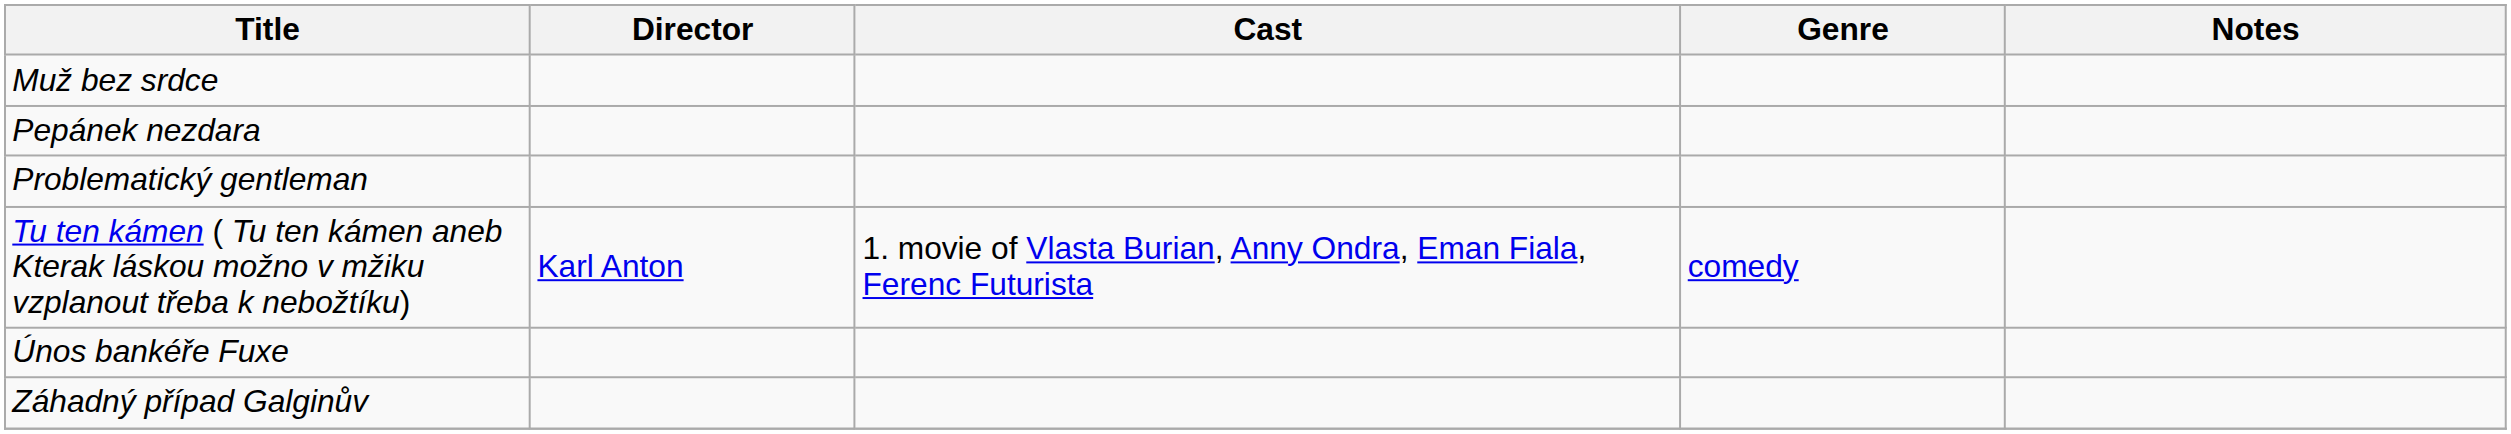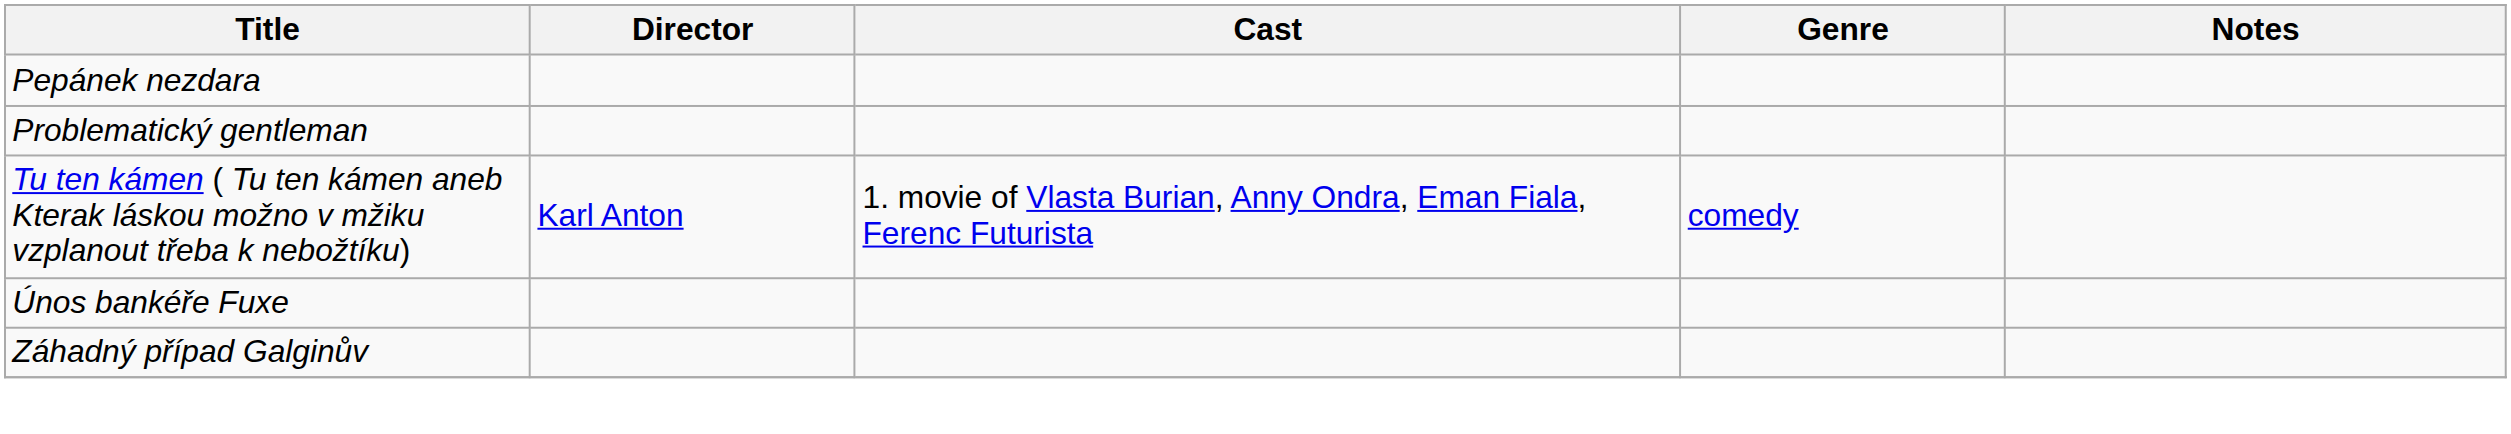 <table class="wikitable" style="width:100%;">
 <tr>
 <th style="width:21%;">Title</th>
 <th style="width:13%;">Director</th>
 <th style="width:33%;">Cast</th>
 <th style="width:13%;">Genre</th>
 <th style="width:20%;">Notes</th>
-</tr>
-<tr>
-<td><em>Muž bez srdce</em></td>
-<td></td>
-<td></td>
-<td></td>
-<td></td>
 </tr>
 <tr>
 <td><em>Pepánek nezdara</em></td>
 <td></td>
 <td></td>
 <td></td>
 <td></td>
 </tr>
 <tr>
 <td><em>Problematický gentleman</em></td>
 <td></td>
 <td></td>
 <td></td>
 <td></td>
 </tr>
 <tr>
 <td><em><a href='#'>Tu ten kámen</a></em> ( <em>Tu ten kámen aneb Kterak láskou možno v mžiku vzplanout třeba k nebožtíku</em>)</td>
 <td><a href='#'>Karl Anton</a></td>
 <td>1. movie of <a href='#'>Vlasta Burian</a>, <a href='#'>Anny Ondra</a>, <a href='#'>Eman Fiala</a>, <a href='#'>Ferenc Futurista</a></td>
 <td><a href='#'>comedy</a></td>
 <td></td>
 </tr>
 <tr>
 <td><em>Únos bankéře Fuxe</em></td>
 <td></td>
 <td></td>
 <td></td>
 <td></td>
 </tr>
 <tr>
 <td><em>Záhadný případ Galginův</em></td>
 <td></td>
 <td></td>
 <td></td>
 <td></td>
 </tr>
 <tr>
 </tr>
 </table>
